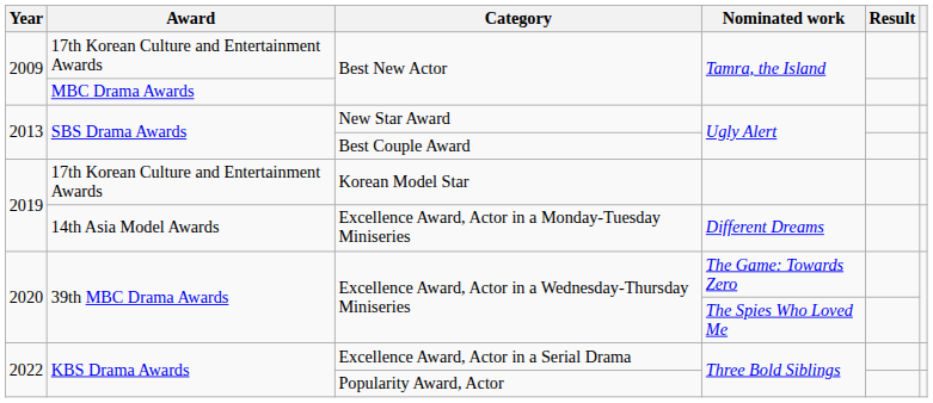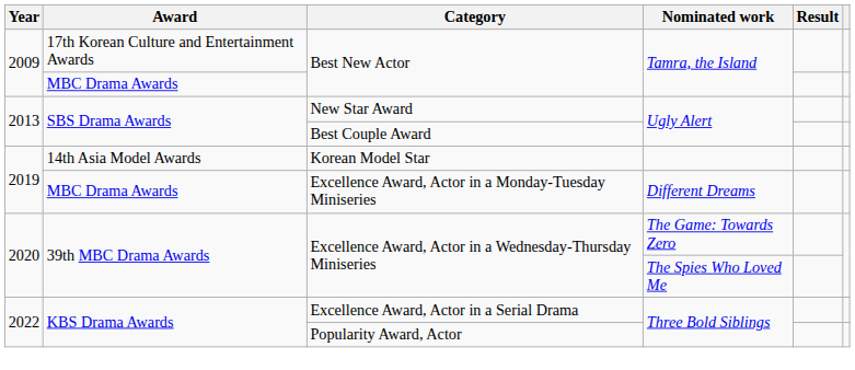 <table class="wikitable">
 <tr>
 <th scope="col">Year</th>
 <th>Award</th>
 <th scope="col">Category</th>
 <th>Nominated work</th>
 <th scope="col">Result</th>
 <th scope="col" class="unsortable"></th>
 </tr>
 <tr>
 <td rowspan="2">2009</td>
 <td>17th Korean Culture and Entertainment Awards</td>
 <td rowspan="2">Best New Actor</td>
 <td rowspan="2"><em><a href='#'>Tamra, the Island</a></em></td>
 <td></td>
 <td></td>
 </tr>
 <tr>
 <td><a href='#'>MBC Drama Awards</a></td>
 <td></td>
 <td></td>
 </tr>
 <tr>
 <td rowspan="2">2013</td>
 <td rowspan="2"><a href='#'>SBS Drama Awards</a></td>
 <td>New Star Award</td>
 <td rowspan="2"><em><a href='#'>Ugly Alert</a></em></td>
 <td></td>
 <td></td>
 </tr>
 <tr>
 <td>Best Couple Award </td>
 <td></td>
 <td></td>
 </tr>
 <tr>
 <td rowspan="2">2019</td>
-<td>17th Korean Culture and Entertainment Awards</td>
+<td>14th Asia Model Awards</td>
 <td>Korean Model Star</td>
 <td><em></em></td>
 <td></td>
 <td></td>
 </tr>
 <tr>
-<td>14th Asia Model Awards</td>
+<td><a href='#'>MBC Drama Awards</a></td>
 <td>Excellence Award, Actor in a Monday-Tuesday Miniseries</td>
 <td><em><a href='#'>Different Dreams</a></em></td>
 <td></td>
 <td></td>
 </tr>
 <tr>
 <td rowspan="2">2020</td>
 <td rowspan="2">39th <a href='#'>MBC Drama Awards</a></td>
 <td rowspan="2">Excellence Award, Actor in a Wednesday-Thursday Miniseries</td>
 <td><em><a href='#'>The Game: Towards Zero</a></em></td>
 <td></td>
 <td rowspan="2"></td>
 </tr>
 <tr>
 <td><em><a href='#'>The Spies Who Loved Me</a></em></td>
 <td></td>
 </tr>
 <tr>
 <td rowspan="2">2022</td>
 <td rowspan="2"><a href='#'>KBS Drama Awards</a></td>
 <td>Excellence Award, Actor in a Serial Drama</td>
 <td rowspan="2"><em><a href='#'>Three Bold Siblings</a></em></td>
 <td></td>
 <td></td>
 </tr>
 <tr>
 <td>Popularity Award, Actor</td>
 <td></td>
 <td></td>
 </tr>
 </table>
